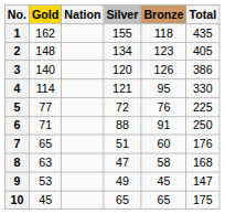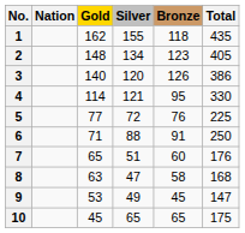 <table class="wikitable sortable"  style="font-size:90%; text-align:center;">
 <tr>
 <th>No.</th>
+<th>Nation</th>
 <th style="background-color:gold;">Gold</th>
-<th>Nation</th>
 <th style="background-color:silver;">Silver</th>
 <th style="background-color:#c96;">Bronze</th>
 <th>Total</th>
 </tr>
 <tr>
 <th>1</th>
+<td align=left></td>
 <td>162</td>
-<td align=left></td>
 <td>155</td>
 <td>118</td>
 <td>435</td>
 </tr>
 <tr>
 <th>2</th>
+<td align=left></td>
 <td>148</td>
-<td align=left></td>
 <td>134</td>
 <td>123</td>
 <td>405</td>
 </tr>
 <tr>
 <th>3</th>
+<td align=left></td>
 <td>140</td>
-<td align=left></td>
 <td>120</td>
 <td>126</td>
 <td>386</td>
 </tr>
 <tr>
 <th>4</th>
+<td align=left></td>
 <td>114</td>
-<td align=left></td>
 <td>121</td>
 <td>95</td>
 <td>330</td>
 </tr>
 <tr>
 <th>5</th>
+<td align=left></td>
 <td>77</td>
-<td align=left></td>
 <td>72</td>
 <td>76</td>
 <td>225</td>
 </tr>
 <tr>
 <th>6</th>
+<td align=left></td>
 <td>71</td>
-<td align=left></td>
 <td>88</td>
 <td>91</td>
 <td>250</td>
 </tr>
 <tr>
 <th>7</th>
+<td align=left></td>
 <td>65</td>
-<td align=left></td>
 <td>51</td>
 <td>60</td>
 <td>176</td>
 </tr>
 <tr>
 <th>8</th>
+<td align=left></td>
 <td>63</td>
-<td align=left></td>
 <td>47</td>
 <td>58</td>
 <td>168</td>
 </tr>
 <tr>
 <th>9</th>
+<td align=left></td>
 <td>53</td>
-<td align=left></td>
 <td>49</td>
 <td>45</td>
 <td>147</td>
 </tr>
 <tr>
 <th>10</th>
+<td align=left></td>
 <td>45</td>
-<td align=left></td>
 <td>65</td>
 <td>65</td>
 <td>175</td>
 </tr>
 </table>
